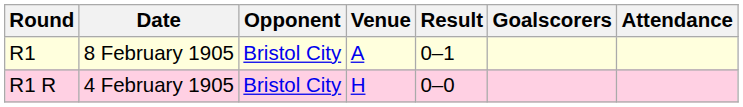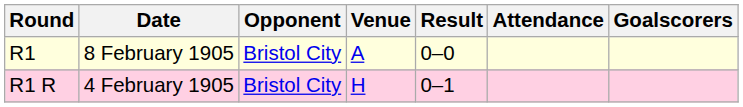 <table class="wikitable">
 <tr>
 <th>Round</th>
 <th>Date</th>
 <th>Opponent</th>
 <th>Venue</th>
 <th>Result</th>
+<th>Attendance</th>
 <th>Goalscorers</th>
-<th>Attendance</th>
 </tr>
 <tr style="background:#ffffdd;">
 <td>R1</td>
 <td>8 February 1905</td>
 <td><a href='#'>Bristol City</a></td>
 <td><a href='#'>A</a></td>
-<td>0–1</td>
+<td>0–0</td>
 <td></td>
 <td></td>
 </tr>
 <tr style="background:#ffd0e3;">
 <td>R1 R</td>
 <td>4 February 1905</td>
 <td><a href='#'>Bristol City</a></td>
 <td><a href='#'>H</a></td>
-<td>0–0</td>
+<td>0–1</td>
 <td></td>
 <td></td>
 </tr>
 </table>
